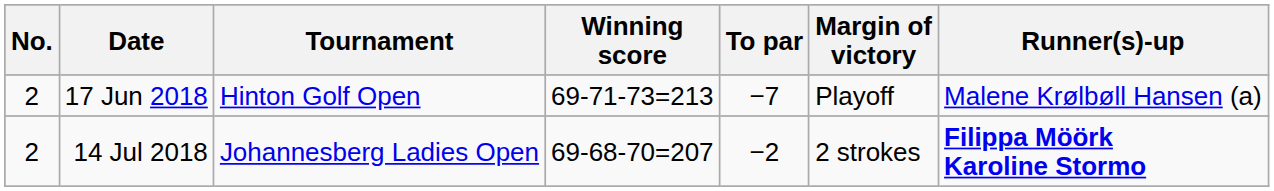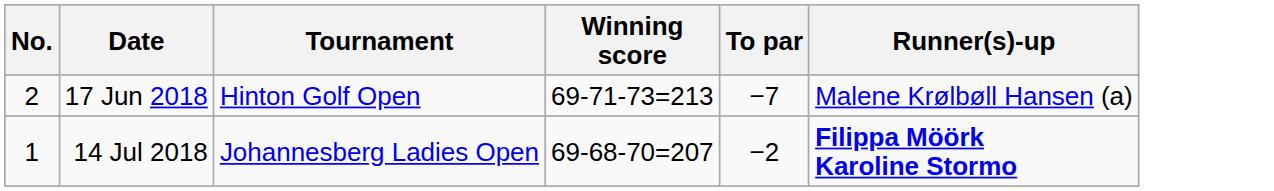 <table class="wikitable" style="font-size:95%;">
 <tr>
 <th>No.</th>
 <th>Date</th>
 <th>Tournament</th>
 <th>Winning<br>score</th>
 <th>To par</th>
-<th>Margin of<br>victory</th>
 <th>Runner(s)-up</th>
 </tr>
 <tr>
 <td align=center>2</td>
 <td align=right>17 Jun <a href='#'>2018</a></td>
 <td><a href='#'>Hinton Golf Open</a></td>
 <td align=right>69-71-73=213</td>
 <td align=center>−7</td>
-<td>Playoff</td>
 <td> <a href='#'>Malene Krølbøll Hansen</a> (a)</td>
 </tr>
 <tr>
-<td align=center>2</td>
+<td align=center>1</td>
 <td align=right>14 Jul 2018</td>
 <td><a href='#'>Johannesberg Ladies Open</a></td>
 <td align=right>69-68-70=207</td>
 <td align=center>−2</td>
-<td>2 strokes</td>
 <td><strong> <a href='#'>Filippa Möörk</a><br> <a href='#'>Karoline Stormo</a></strong></td>
 </tr>
 </table>
